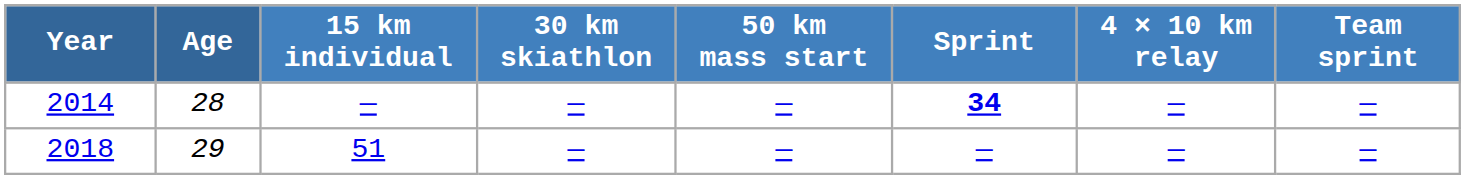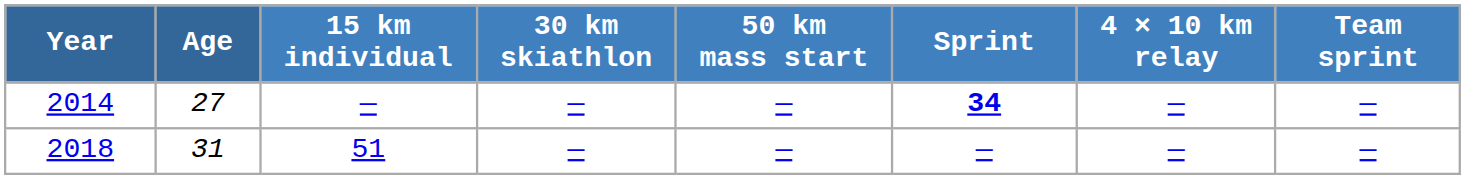 <table class="wikitable" style="font-size:95%; text-align:center; border:grey solid 1px; border-collapse:collapse; background:#ffffff;">
 <tr>
 <th style="background-color:#369; color:white; width:60px;"> Year </th>
 <th style="background-color:#369; color:white; width:40px;"> Age </th>
 <th style="background-color:#4180be; color:white; width:75px;"> 15 km <br> individual </th>
 <th style="background-color:#4180be; color:white; width:75px;"> 30 km <br> skiathlon </th>
 <th style="background-color:#4180be; color:white; width:75px;"> 50 km <br> mass start </th>
 <th style="background-color:#4180be; color:white; width:75px;"> Sprint </th>
 <th style="background-color:#4180be; color:white; width:75px;"> 4 × 10 km <br> relay </th>
 <th style="background-color:#4180be; color:white; width:75px;"> Team <br> sprint </th>
 </tr>
 <tr>
 <td><a href='#'>2014</a></td>
-<td><em>28</em></td>
+<td><em>27</em></td>
 <td><a href='#'>—</a></td>
 <td><a href='#'>—</a></td>
 <td><a href='#'>—</a></td>
 <td><strong><a href='#'>34</a></strong></td>
 <td><a href='#'>—</a></td>
 <td><a href='#'>—</a></td>
 </tr>
 <tr>
 <td><a href='#'>2018</a></td>
-<td><em>29</em></td>
+<td><em>31</em></td>
 <td><a href='#'>51</a></td>
 <td><a href='#'>—</a></td>
 <td><a href='#'>—</a></td>
 <td><a href='#'>—</a></td>
 <td><a href='#'>—</a></td>
 <td><a href='#'>—</a></td>
 </tr>
 </table>
